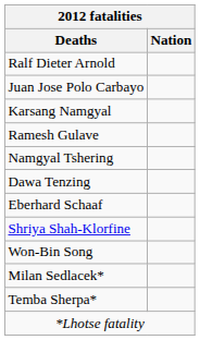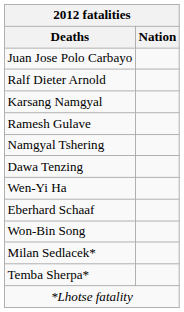 <table class="wikitable collapsible sortable floatleft|" style="font-size: 90%; ">
 <tr>
 <th style="text-align:center;" colspan="2">2012 fatalities</th>
 </tr>
 <tr>
 <th>Deaths</th>
 <th>Nation</th>
 </tr>
 <tr>
-<td>Ralf Dieter Arnold</td>
+<td>Juan Jose Polo Carbayo</td>
 <td></td>
 </tr>
 <tr>
-<td>Juan Jose Polo Carbayo</td>
+<td>Ralf Dieter Arnold</td>
 <td></td>
 </tr>
 <tr>
 <td>Karsang Namgyal</td>
 <td></td>
 </tr>
 <tr>
 <td>Ramesh Gulave</td>
 <td></td>
 </tr>
 <tr>
 <td>Namgyal Tshering</td>
 <td></td>
 </tr>
 <tr>
 <td>Dawa Tenzing</td>
 <td></td>
 </tr>
 <tr>
-<td>Eberhard Schaaf</td>
+<td>Wen-Yi Ha</td>
 <td></td>
 </tr>
 <tr>
-<td><a href='#'>Shriya Shah-Klorfine</a></td>
+<td>Eberhard Schaaf</td>
 <td></td>
 </tr>
 <tr>
 <td>Won-Bin Song</td>
 <td></td>
 </tr>
 <tr>
 <td>Milan Sedlacek*</td>
 <td></td>
 </tr>
 <tr>
 <td>Temba Sherpa*</td>
 <td></td>
 </tr>
 <tr>
 <td colspan="2" style="text-align:center;"><em>*Lhotse fatality</em></td>
 </tr>
 </table>
